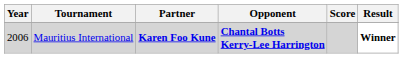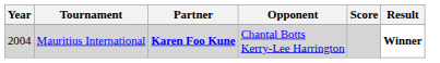 <table class="sortable wikitable" style="font-size: 90%;">
 <tr>
 <th>Year</th>
 <th>Tournament</th>
 <th>Partner</th>
 <th>Opponent</th>
 <th>Score</th>
 <th>Result</th>
 </tr>
 <tr>
 </tr>
 <tr style="background:#D5D5D5">
-<td align="center">2006</td>
+<td align="center">2004</td>
 <td align="left"><a href='#'>Mauritius International</a></td>
 <td align="left"><strong> <a href='#'>Karen Foo Kune</a></strong></td>
-<td align="left"><strong> <a href='#'>Chantal Botts</a><br> <a href='#'>Kerry-Lee Harrington</a></strong></td>
+<td align="left"> <a href='#'>Chantal Botts</a><br> <a href='#'>Kerry-Lee Harrington</a></td>
 <td align="left"></td>
 <td style="text-align:left; background:white"> <strong>Winner</strong></td>
 </tr>
 </table>
